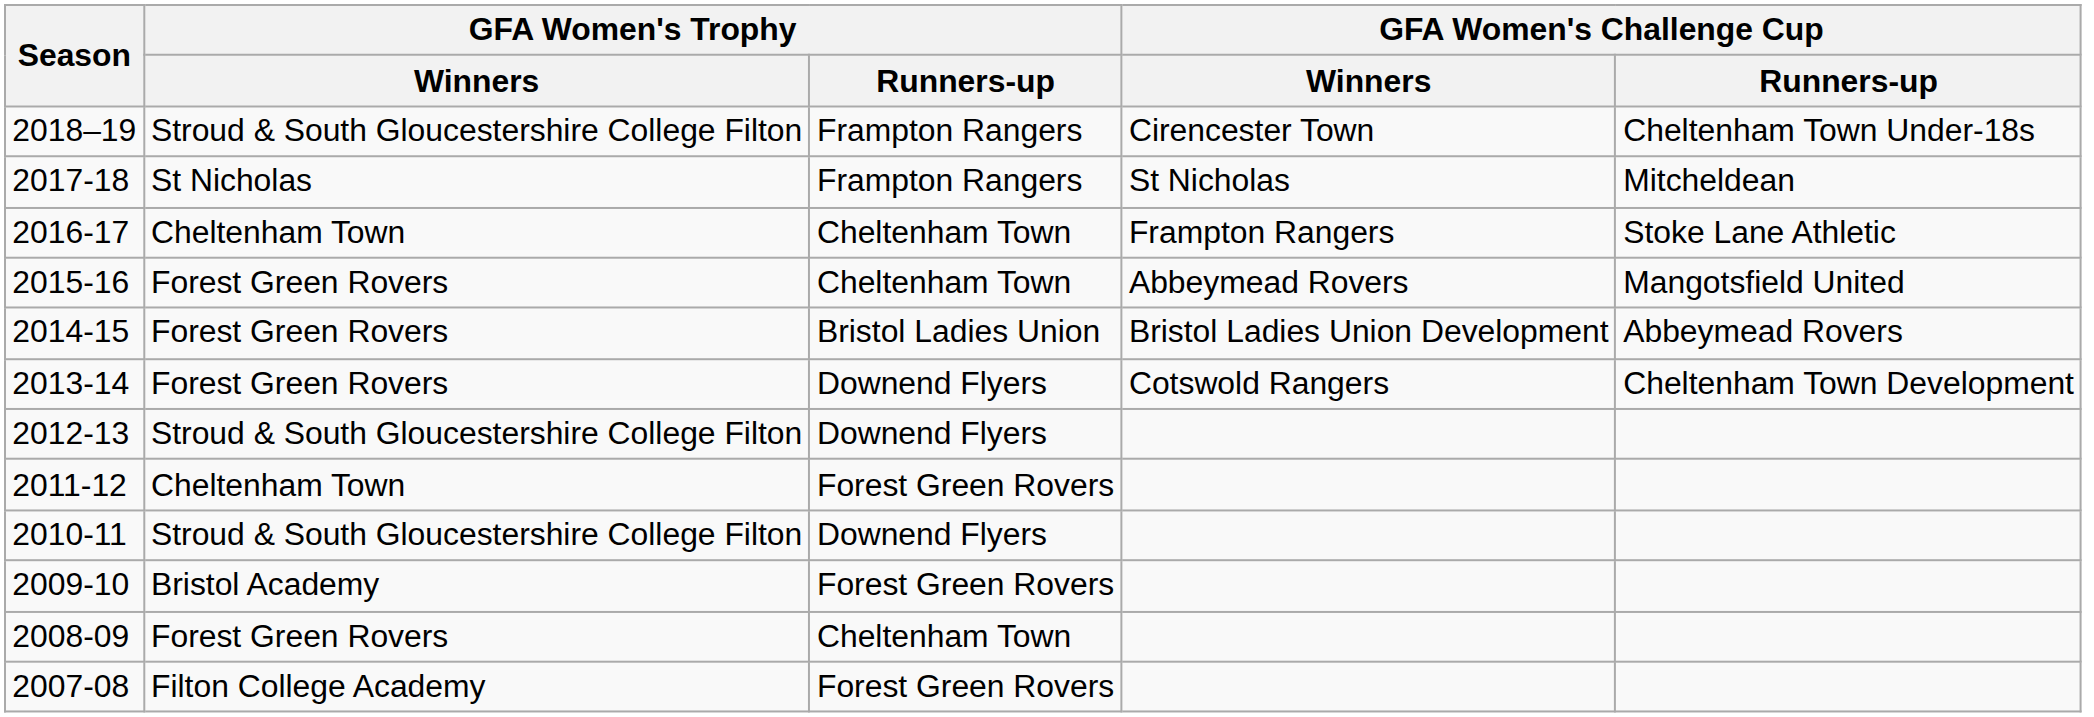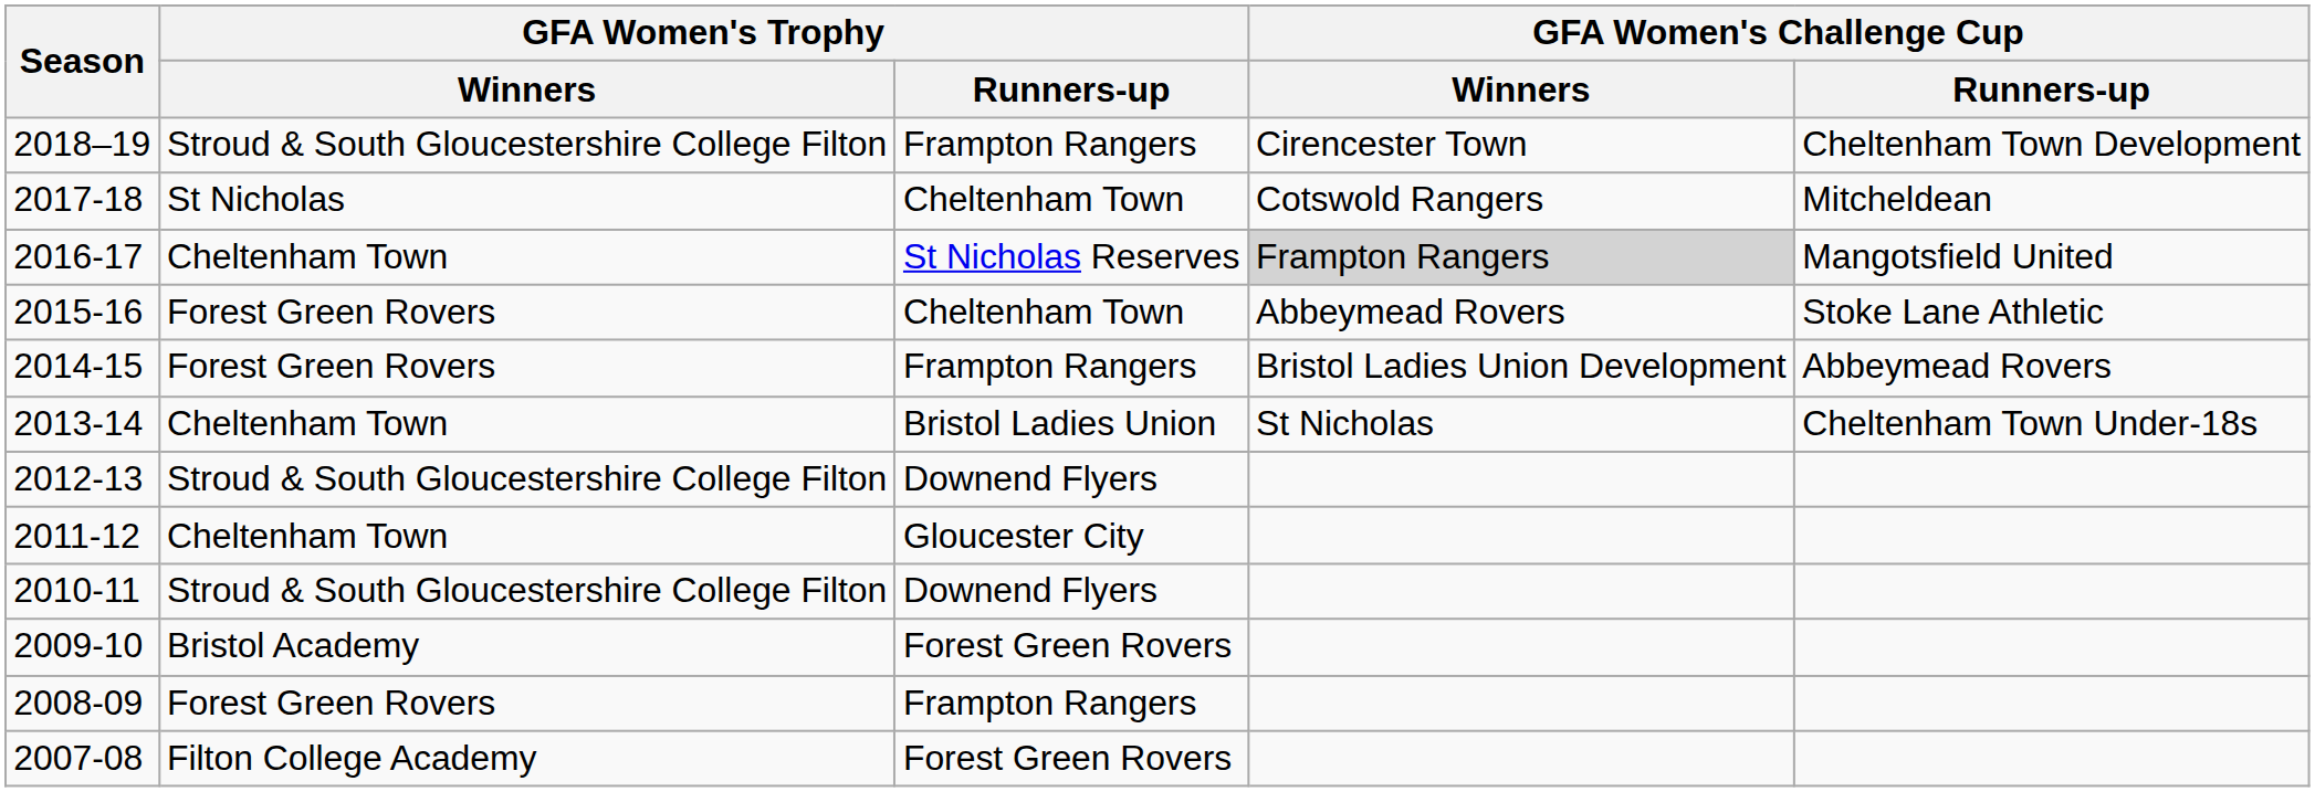 <table class="wikitable">
 <tr>
 <th rowspan="2">Season</th>
 <th colspan="2">GFA Women's Trophy</th>
 <th colspan="2">GFA Women's Challenge Cup</th>
 </tr>
 <tr>
 <th>Winners</th>
 <th>Runners-up</th>
 <th>Winners</th>
 <th>Runners-up</th>
 </tr>
 <tr>
 <td>2018–19</td>
 <td>Stroud & South Gloucestershire College Filton</td>
 <td>Frampton Rangers</td>
 <td>Cirencester Town</td>
-<td>Cheltenham Town Under-18s</td>
+<td>Cheltenham Town Development</td>
 </tr>
 <tr>
 <td>2017-18</td>
 <td>St Nicholas</td>
-<td>Frampton Rangers</td>
-<td>St Nicholas</td>
+<td>Cheltenham Town</td>
+<td>Cotswold Rangers</td>
 <td>Mitcheldean</td>
 </tr>
 <tr>
 <td>2016-17</td>
 <td>Cheltenham Town</td>
-<td>Cheltenham Town</td>
-<td>Frampton Rangers</td>
-<td>Stoke Lane Athletic</td>
+<td><a href='#'>St Nicholas</a> Reserves</td>
+<td style="background: lightgrey;">Frampton Rangers</td>
+<td>Mangotsfield United</td>
 </tr>
 <tr>
 <td>2015-16</td>
 <td>Forest Green Rovers</td>
 <td>Cheltenham Town</td>
 <td>Abbeymead Rovers</td>
-<td>Mangotsfield United</td>
+<td>Stoke Lane Athletic</td>
 </tr>
 <tr>
 <td>2014-15</td>
 <td>Forest Green Rovers</td>
-<td>Bristol Ladies Union</td>
+<td>Frampton Rangers</td>
 <td>Bristol Ladies Union Development</td>
 <td>Abbeymead Rovers</td>
 </tr>
 <tr>
 <td>2013-14</td>
-<td>Forest Green Rovers</td>
-<td>Downend Flyers</td>
-<td>Cotswold Rangers</td>
-<td>Cheltenham Town Development</td>
+<td>Cheltenham Town</td>
+<td>Bristol Ladies Union</td>
+<td>St Nicholas</td>
+<td>Cheltenham Town Under-18s</td>
 </tr>
 <tr>
 <td>2012-13</td>
 <td>Stroud & South Gloucestershire College Filton</td>
 <td>Downend Flyers</td>
 <td></td>
 <td></td>
 </tr>
 <tr>
 <td>2011-12</td>
 <td>Cheltenham Town</td>
-<td>Forest Green Rovers</td>
+<td>Gloucester City</td>
 <td></td>
 <td></td>
 </tr>
 <tr>
 <td>2010-11</td>
 <td>Stroud & South Gloucestershire College Filton</td>
 <td>Downend Flyers</td>
 <td></td>
 <td></td>
 </tr>
 <tr>
 <td>2009-10</td>
 <td>Bristol Academy</td>
 <td>Forest Green Rovers</td>
 <td></td>
 <td></td>
 </tr>
 <tr>
 <td>2008-09</td>
 <td>Forest Green Rovers</td>
-<td>Cheltenham Town</td>
+<td>Frampton Rangers</td>
 <td></td>
 <td></td>
 </tr>
 <tr>
 <td>2007-08</td>
 <td>Filton College Academy</td>
 <td>Forest Green Rovers</td>
 <td></td>
 <td></td>
 </tr>
 </table>
